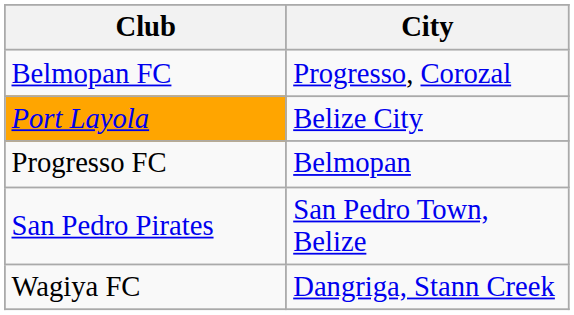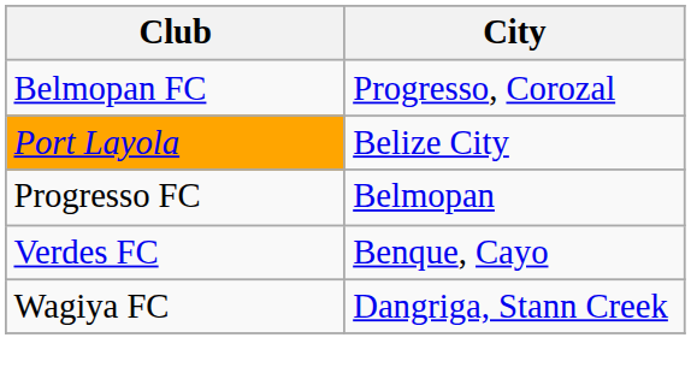 <table class="wikitable">
 <tr>
 <th width="150px">Club</th>
 <th width="150px">City</th>
 </tr>
 <tr>
 <td><a href='#'>Belmopan FC</a></td>
 <td><a href='#'>Progresso</a>, <a href='#'>Corozal</a></td>
 </tr>
 <tr>
 <td bgcolor="#ffa500"><em><a href='#'>Port Layola</a></em></td>
 <td><a href='#'>Belize City</a></td>
 </tr>
 <tr>
 <td>Progresso FC</td>
 <td><a href='#'>Belmopan</a></td>
 </tr>
 <tr>
-<td><a href='#'>San Pedro Pirates</a></td>
-<td><a href='#'>San Pedro Town, Belize</a></td>
+<td><a href='#'>Verdes FC</a></td>
+<td><a href='#'>Benque</a>, <a href='#'>Cayo</a></td>
 </tr>
 <tr>
 <td>Wagiya FC</td>
 <td><a href='#'>Dangriga, Stann Creek</a></td>
 </tr>
 </table>
